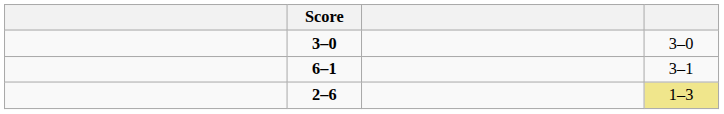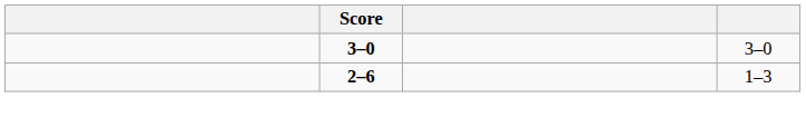 <table class="wikitable" style="text-align: center; ">
 <tr>
 <th align="right" width="270"></th>
 <th width="65">Score</th>
 <th align="left" width="270"></th>
 <th width="65"></th>
 </tr>
 <tr>
 <td align="left"><strong></strong></td>
 <td><strong>3–0</strong></td>
 <td align="left"></td>
 <td>3–0 <strong></strong></td>
 </tr>
 <tr>
-<td align="left"><strong></strong></td>
-<td><strong>6–1</strong></td>
-<td align="left"></td>
-<td>3–1 <strong></strong></td>
-</tr>
-<tr>
 <td align="left"></td>
 <td><strong>2–6</strong></td>
 <td align="left"><strong></strong></td>
-<td style="background: khaki;">1–3 <strong></strong></td>
+<td>1–3 <strong></strong></td>
 </tr>
 </table>
